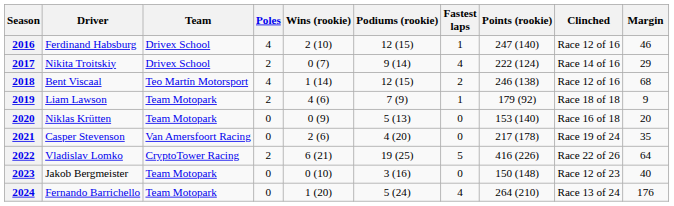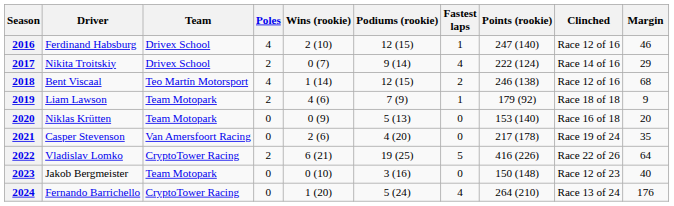 <table class="wikitable sortable" style="font-size:85%; text-align:center;">
 <tr>
 <th scope=col>Season</th>
 <th scope=col>Driver</th>
 <th scope=col>Team</th>
 <th scope=col><a href='#'>Poles</a></th>
 <th scope=col>Wins (rookie)</th>
 <th scope=col>Podiums (rookie)</th>
 <th scope=col width="40">Fastest laps</th>
 <th scope=col>Points (rookie)</th>
 <th scope=col>Clinched</th>
 <th scope=col width="50">Margin</th>
 </tr>
 <tr>
 <th><a href='#'>2016</a></th>
 <td align=left> <a href='#'>Ferdinand Habsburg</a></td>
 <td align=left> <a href='#'>Drivex School</a></td>
 <td>4</td>
 <td>2 (10)</td>
 <td>12 (15)</td>
 <td>1</td>
 <td>247 (140)</td>
 <td>Race 12 of 16</td>
 <td>46</td>
 </tr>
 <tr>
 <th><a href='#'>2017</a></th>
 <td align=left> <a href='#'>Nikita Troitskiy</a></td>
 <td align=left> <a href='#'>Drivex School</a></td>
 <td>2</td>
 <td>0 (7)</td>
 <td>9 (14)</td>
 <td>4</td>
 <td>222 (124)</td>
 <td>Race 14 of 16</td>
 <td>29</td>
 </tr>
 <tr>
 <th><a href='#'>2018</a></th>
 <td align=left> <a href='#'>Bent Viscaal</a></td>
 <td align=left> <a href='#'>Teo Martín Motorsport</a></td>
 <td>4</td>
 <td>1 (14)</td>
 <td>12 (15)</td>
 <td>2</td>
 <td>246 (138)</td>
 <td>Race 12 of 16</td>
 <td>68</td>
 </tr>
 <tr>
 <th><a href='#'>2019</a></th>
 <td align=left> <a href='#'>Liam Lawson</a></td>
 <td align=left> <a href='#'>Team Motopark</a></td>
 <td>2</td>
 <td>4 (6)</td>
 <td>7 (9)</td>
 <td>1</td>
 <td>179 (92)</td>
 <td>Race 18 of 18</td>
 <td>9</td>
 </tr>
 <tr>
 <th><a href='#'>2020</a></th>
 <td align=left> <a href='#'>Niklas Krütten</a></td>
 <td align=left> <a href='#'>Team Motopark</a></td>
 <td>0</td>
 <td>0 (9)</td>
 <td>5 (13)</td>
 <td>0</td>
 <td>153 (140)</td>
 <td>Race 16 of 18</td>
 <td>20</td>
 </tr>
 <tr>
 <th><a href='#'>2021</a></th>
 <td align=left> <a href='#'>Casper Stevenson</a></td>
 <td align=left> <a href='#'>Van Amersfoort Racing</a></td>
 <td>0</td>
 <td>2 (6)</td>
 <td>4 (20)</td>
 <td>0</td>
 <td>217 (178)</td>
 <td>Race 19 of 24</td>
 <td>35</td>
 </tr>
 <tr>
 <th><a href='#'>2022</a></th>
 <td align=left> <a href='#'>Vladislav Lomko</a></td>
 <td align=left> <a href='#'>CryptoTower Racing</a></td>
 <td>2</td>
 <td>6 (21)</td>
 <td>19 (25)</td>
 <td>5</td>
 <td>416 (226)</td>
 <td>Race 22 of 26</td>
 <td>64</td>
 </tr>
 <tr>
 <th><a href='#'>2023</a></th>
 <td align=left> Jakob Bergmeister</td>
 <td align=left> <a href='#'>Team Motopark</a></td>
 <td>0</td>
 <td>0 (10)</td>
 <td>3 (16)</td>
 <td>0</td>
 <td>150 (148)</td>
 <td>Race 12 of 23</td>
 <td>40</td>
 </tr>
 <tr>
 <th><a href='#'>2024</a></th>
 <td align=left> <a href='#'>Fernando Barrichello</a></td>
-<td align=left> <a href='#'>Team Motopark</a></td>
+<td align=left> <a href='#'>CryptoTower Racing</a></td>
 <td>0</td>
 <td>1 (20)</td>
 <td>5 (24)</td>
 <td>4</td>
 <td>264 (210)</td>
 <td>Race 13 of 24</td>
 <td>176</td>
 </tr>
 </table>
